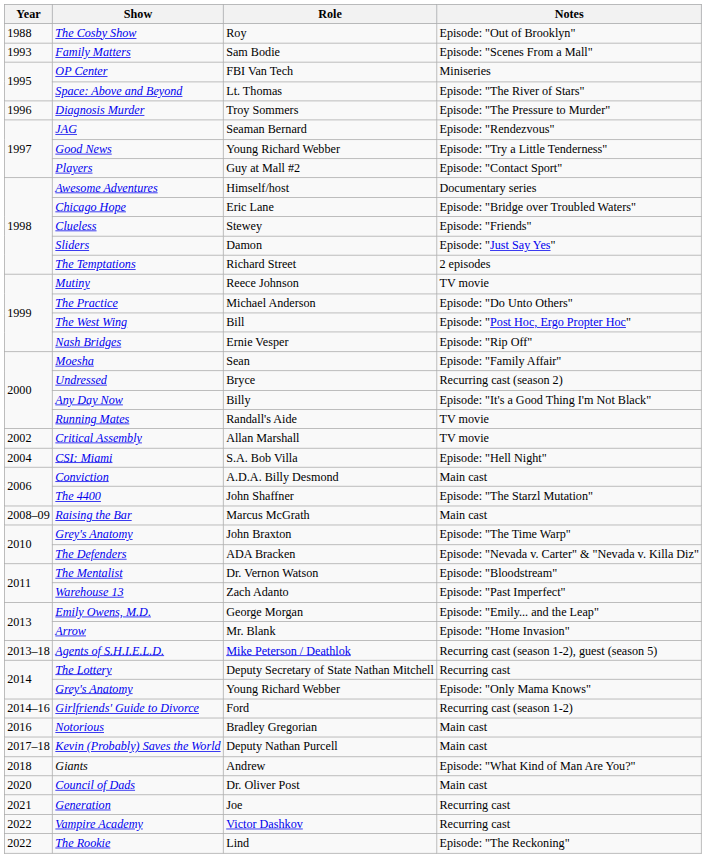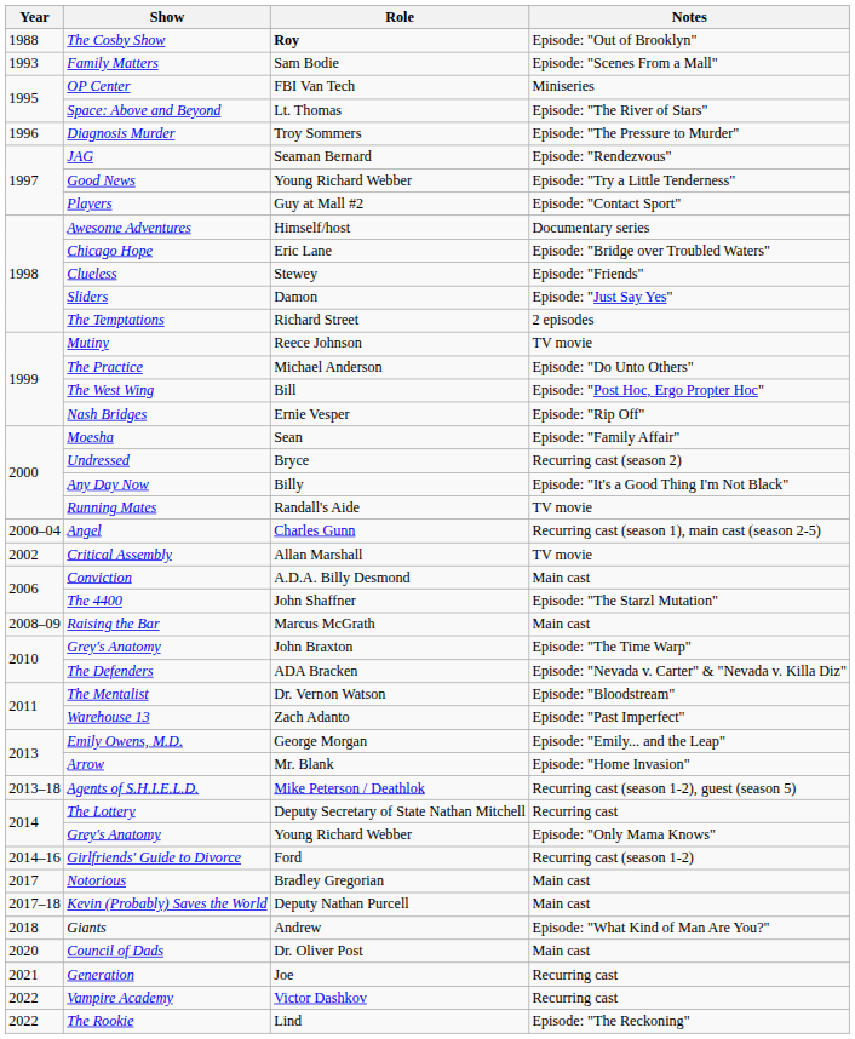 <table class="wikitable">
 <tr style="background:#b0c4de; text-align:center;">
 <th>Year</th>
 <th>Show</th>
 <th>Role</th>
 <th>Notes</th>
 </tr>
 <tr>
 <td>1988</td>
 <td><em><a href='#'>The Cosby Show</a></em></td>
-<td>Roy</td>
+<td><strong>Roy</strong></td>
 <td>Episode: "Out of Brooklyn"</td>
 </tr>
 <tr>
 <td>1993</td>
 <td><em><a href='#'>Family Matters</a></em></td>
 <td>Sam Bodie</td>
 <td>Episode: "Scenes From a Mall"</td>
 </tr>
 <tr>
 <td rowspan="2">1995</td>
 <td><em><a href='#'>OP Center</a></em></td>
 <td>FBI Van Tech</td>
 <td>Miniseries</td>
 </tr>
 <tr>
 <td><em><a href='#'>Space: Above and Beyond</a></em></td>
 <td>Lt. Thomas</td>
 <td>Episode: "The River of Stars"</td>
 </tr>
 <tr>
 <td>1996</td>
 <td><em><a href='#'>Diagnosis Murder</a></em></td>
 <td>Troy Sommers</td>
 <td>Episode: "The Pressure to Murder"</td>
 </tr>
 <tr>
 <td rowspan=3>1997</td>
 <td><em><a href='#'>JAG</a></em></td>
 <td>Seaman Bernard</td>
 <td>Episode: "Rendezvous"</td>
 </tr>
 <tr>
 <td><em><a href='#'>Good News</a></em></td>
 <td>Young Richard Webber</td>
 <td>Episode: "Try a Little Tenderness"</td>
 </tr>
 <tr>
 <td><em><a href='#'>Players</a></em></td>
 <td>Guy at Mall #2</td>
 <td>Episode: "Contact Sport"</td>
 </tr>
 <tr>
 <td rowspan=5>1998</td>
 <td><em><a href='#'>Awesome Adventures</a></em></td>
 <td>Himself/host</td>
 <td>Documentary series</td>
 </tr>
 <tr>
 <td><em><a href='#'>Chicago Hope</a></em></td>
 <td>Eric Lane</td>
 <td>Episode: "Bridge over Troubled Waters"</td>
 </tr>
 <tr>
 <td><em><a href='#'>Clueless</a></em></td>
 <td>Stewey</td>
 <td>Episode: "Friends"</td>
 </tr>
 <tr>
 <td><em><a href='#'>Sliders</a></em></td>
 <td>Damon</td>
 <td>Episode: "<a href='#'>Just Say Yes</a>"</td>
 </tr>
 <tr>
 <td><em><a href='#'>The Temptations</a></em></td>
 <td>Richard Street</td>
 <td>2 episodes</td>
 </tr>
 <tr>
 <td rowspan=4>1999</td>
 <td><em><a href='#'>Mutiny</a></em></td>
 <td>Reece Johnson</td>
 <td>TV movie</td>
 </tr>
 <tr>
 <td><em><a href='#'>The Practice</a></em></td>
 <td>Michael Anderson</td>
 <td>Episode: "Do Unto Others"</td>
 </tr>
 <tr>
 <td><em><a href='#'>The West Wing</a></em></td>
 <td>Bill</td>
 <td>Episode: "<a href='#'>Post Hoc, Ergo Propter Hoc</a>"</td>
 </tr>
 <tr>
 <td><em><a href='#'>Nash Bridges</a></em></td>
 <td>Ernie Vesper</td>
 <td>Episode: "Rip Off"</td>
 </tr>
 <tr>
 <td rowspan=4>2000</td>
 <td><em><a href='#'>Moesha</a></em></td>
 <td>Sean</td>
 <td>Episode: "Family Affair"</td>
 </tr>
 <tr>
 <td><em><a href='#'>Undressed</a></em></td>
 <td>Bryce</td>
 <td>Recurring cast (season 2)</td>
 </tr>
 <tr>
 <td><em><a href='#'>Any Day Now</a></em></td>
 <td>Billy</td>
 <td>Episode: "It's a Good Thing I'm Not Black"</td>
 </tr>
 <tr>
 <td><em><a href='#'>Running Mates</a></em></td>
 <td>Randall's Aide</td>
 <td>TV movie</td>
 </tr>
 <tr>
+<td>2000–04</td>
+<td><em><a href='#'>Angel</a></em></td>
+<td><a href='#'>Charles Gunn</a></td>
+<td>Recurring cast (season 1), main cast (season 2-5)</td>
+</tr>
+<tr>
 <td>2002</td>
 <td><em><a href='#'>Critical Assembly</a></em></td>
 <td>Allan Marshall</td>
 <td>TV movie</td>
-</tr>
-<tr>
-<td>2004</td>
-<td><em><a href='#'>CSI: Miami</a></em></td>
-<td>S.A. Bob Villa</td>
-<td>Episode: "Hell Night"</td>
 </tr>
 <tr>
 <td rowspan="2">2006</td>
 <td><em><a href='#'>Conviction</a></em></td>
 <td>A.D.A. Billy Desmond</td>
 <td>Main cast</td>
 </tr>
 <tr>
 <td><em><a href='#'>The 4400</a></em></td>
 <td>John Shaffner</td>
 <td>Episode: "The Starzl Mutation"</td>
 </tr>
 <tr>
 <td>2008–09</td>
 <td><em><a href='#'>Raising the Bar</a></em></td>
 <td>Marcus McGrath</td>
 <td>Main cast</td>
 </tr>
 <tr>
 <td rowspan="2">2010</td>
 <td><em><a href='#'>Grey's Anatomy</a></em></td>
 <td>John Braxton</td>
 <td>Episode: "The Time Warp"</td>
 </tr>
 <tr>
 <td><em><a href='#'>The Defenders</a></em></td>
 <td>ADA Bracken</td>
 <td>Episode: "Nevada v. Carter" & "Nevada v. Killa Diz"</td>
 </tr>
 <tr>
 <td rowspan="2">2011</td>
 <td><em><a href='#'>The Mentalist</a></em></td>
 <td>Dr. Vernon Watson</td>
 <td>Episode: "Bloodstream"</td>
 </tr>
 <tr>
 <td><em><a href='#'>Warehouse 13</a></em></td>
 <td>Zach Adanto</td>
 <td>Episode: "Past Imperfect"</td>
 </tr>
 <tr>
 <td rowspan="2">2013</td>
 <td><em><a href='#'>Emily Owens, M.D.</a></em></td>
 <td>George Morgan</td>
 <td>Episode: "Emily... and the Leap"</td>
 </tr>
 <tr>
 <td><em><a href='#'>Arrow</a></em></td>
 <td>Mr. Blank</td>
 <td>Episode: "Home Invasion"</td>
 </tr>
 <tr>
 <td>2013–18</td>
 <td><em><a href='#'>Agents of S.H.I.E.L.D.</a></em></td>
 <td><a href='#'>Mike Peterson / Deathlok</a></td>
 <td>Recurring cast (season 1-2), guest (season 5)</td>
 </tr>
 <tr>
 <td rowspan="2">2014</td>
 <td><em><a href='#'>The Lottery</a></em></td>
 <td>Deputy Secretary of State Nathan Mitchell</td>
 <td>Recurring cast</td>
 </tr>
 <tr>
 <td><em><a href='#'>Grey's Anatomy</a></em></td>
 <td>Young Richard Webber</td>
 <td>Episode: "Only Mama Knows"</td>
 </tr>
 <tr>
 <td>2014–16</td>
 <td><em><a href='#'>Girlfriends' Guide to Divorce</a></em></td>
 <td>Ford</td>
 <td>Recurring cast (season 1-2)</td>
 </tr>
 <tr>
-<td>2016</td>
+<td>2017</td>
 <td><em><a href='#'>Notorious</a></em></td>
 <td>Bradley Gregorian</td>
 <td>Main cast</td>
 </tr>
 <tr>
 <td>2017–18</td>
 <td><em><a href='#'>Kevin (Probably) Saves the World</a></em></td>
 <td>Deputy Nathan Purcell</td>
 <td>Main cast</td>
 </tr>
 <tr>
 <td>2018</td>
 <td><em>Giants</em></td>
 <td>Andrew</td>
 <td>Episode: "What Kind of Man Are You?"</td>
 </tr>
 <tr>
 <td>2020</td>
 <td><em><a href='#'>Council of Dads</a></em></td>
 <td>Dr. Oliver Post</td>
 <td>Main cast</td>
 </tr>
 <tr>
 <td>2021</td>
 <td><em><a href='#'>Generation</a></em></td>
 <td>Joe</td>
 <td>Recurring cast</td>
 </tr>
 <tr>
 <td>2022</td>
 <td><em><a href='#'>Vampire Academy</a></em></td>
 <td><a href='#'>Victor Dashkov</a></td>
 <td>Recurring cast</td>
 </tr>
 <tr>
 <td>2022</td>
 <td><a href='#'><em>The Rookie</em></a></td>
 <td>Lind</td>
 <td>Episode: "The Reckoning"</td>
 </tr>
 </table>
